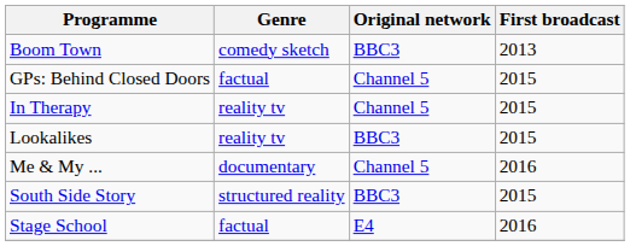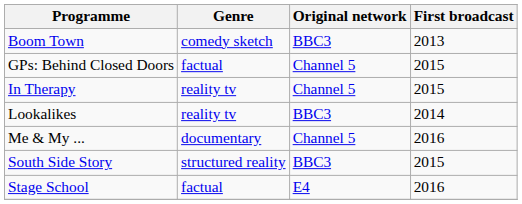 <table class="wikitable sortable">
 <tr>
 <th align="left">Programme</th>
 <th align="left">Genre</th>
 <th align="left">Original network</th>
 <th align="left">First broadcast</th>
 </tr>
 <tr>
 <td align="left"><a href='#'>Boom Town</a></td>
 <td align="left"><a href='#'>comedy sketch</a></td>
 <td align="left"><a href='#'>BBC3</a></td>
 <td align="left">2013</td>
 </tr>
 <tr>
 <td align="left">GPs: Behind Closed Doors</td>
 <td align="left"><a href='#'>factual</a></td>
 <td align="left"><a href='#'>Channel 5</a></td>
 <td align="left">2015</td>
 </tr>
 <tr>
 <td align="left"><a href='#'>In Therapy</a></td>
 <td align="left"><a href='#'>reality tv</a></td>
 <td align="left"><a href='#'>Channel 5</a></td>
 <td align="left">2015</td>
 </tr>
 <tr>
 <td align="left">Lookalikes</td>
 <td align="left"><a href='#'>reality tv</a></td>
 <td align="left"><a href='#'>BBC3</a></td>
-<td align="left">2015</td>
+<td align="left">2014</td>
 </tr>
 <tr>
 <td align="left">Me & My ...</td>
 <td align="left"><a href='#'>documentary</a></td>
 <td align="left"><a href='#'>Channel 5</a></td>
 <td align="left">2016</td>
 </tr>
 <tr>
 <td align="left"><a href='#'>South Side Story</a></td>
 <td align="left"><a href='#'>structured reality</a></td>
 <td align="left"><a href='#'>BBC3</a></td>
 <td align="left">2015</td>
 </tr>
 <tr>
 <td align="left"><a href='#'>Stage School</a></td>
 <td align="left"><a href='#'>factual</a></td>
 <td align="left"><a href='#'>E4</a></td>
 <td align="left">2016</td>
 </tr>
 <tr>
 </tr>
 </table>
